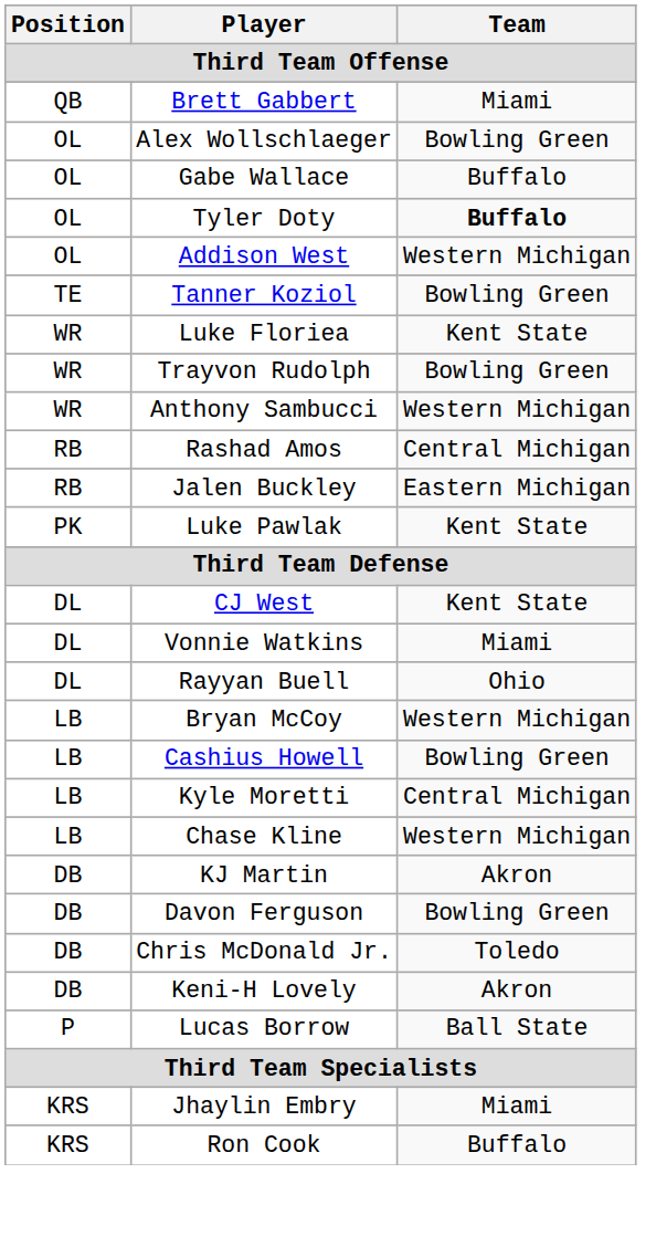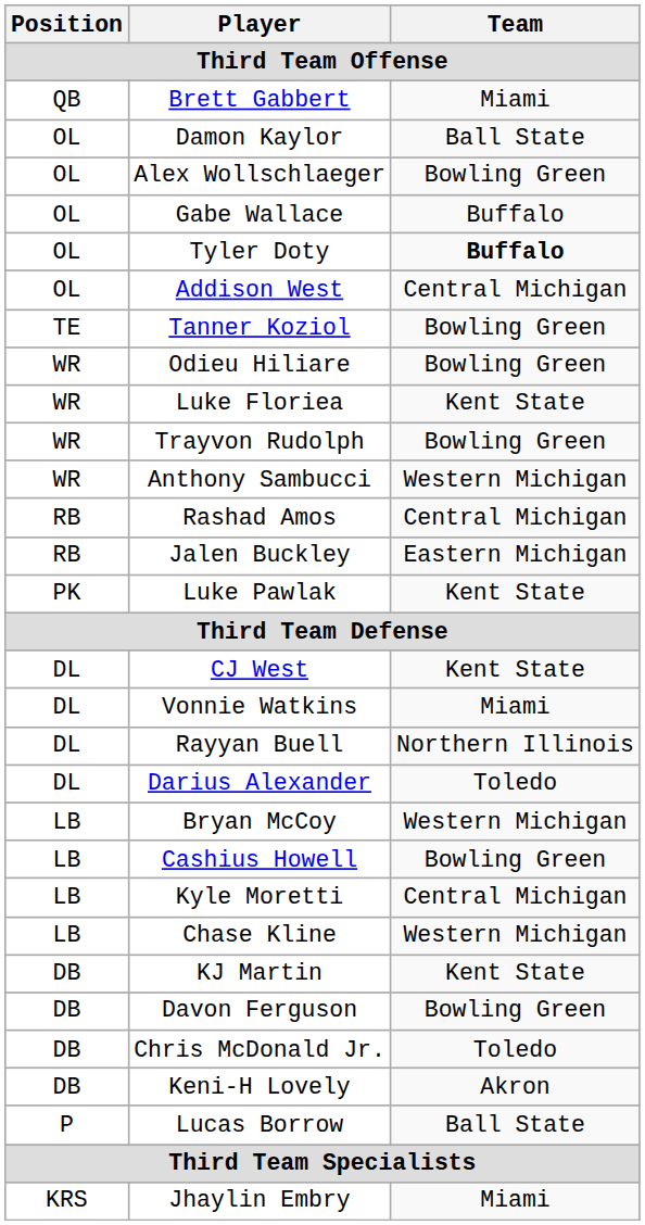 <table class="wikitable" border="0">
 <tr>
 <th>Position</th>
 <th>Player</th>
 <th>Team</th>
 </tr>
 <tr>
 <td colspan="3" style="text-align:center; background:#ddd;"><strong>Third Team Offense </strong></td>
 </tr>
 <tr style="text-align:center;">
 <td style="background:white">QB</td>
 <td style="background:white"><a href='#'>Brett Gabbert</a></td>
 <td style=>Miami</td>
+</tr>
+<tr style="text-align:center;">
+<td style="background:white">OL</td>
+<td style="background:white">Damon Kaylor</td>
+<td style=>Ball State</td>
 </tr>
 <tr style="text-align:center;">
 <td style="background:white">OL</td>
 <td style="background:white">Alex Wollschlaeger</td>
 <td style=>Bowling Green</td>
 </tr>
 <tr style="text-align:center;">
 <td style="background:white">OL</td>
 <td style="background:white">Gabe Wallace</td>
 <td style=>Buffalo</td>
 </tr>
 <tr style="text-align:center;">
 <td style="background:white">OL</td>
 <td style="background:white">Tyler Doty</td>
 <td style=><strong>Buffalo</strong></td>
 </tr>
 <tr style="text-align:center;">
 <td style="background:white">OL</td>
 <td style="background:white"><a href='#'>Addison West</a></td>
-<td style=>Western Michigan</td>
+<td style=>Central Michigan</td>
 </tr>
 <tr style="text-align:center;">
 <td style="background:white">TE</td>
 <td style="background:white"><a href='#'>Tanner Koziol</a></td>
+<td style=>Bowling Green</td>
+</tr>
+<tr style="text-align:center;">
+<td style="background:white">WR</td>
+<td style="background:white">Odieu Hiliare</td>
 <td style=>Bowling Green</td>
 </tr>
 <tr style="text-align:center;">
 <td style="background:white">WR</td>
 <td style="background:white">Luke Floriea</td>
 <td style=>Kent State</td>
 </tr>
 <tr style="text-align:center;">
 <td style="background:white">WR</td>
 <td style="background:white">Trayvon Rudolph</td>
 <td style=>Bowling Green</td>
 </tr>
 <tr style="text-align:center;">
 <td style="background:white">WR</td>
 <td style="background:white">Anthony Sambucci</td>
 <td style=>Western Michigan</td>
 </tr>
 <tr style="text-align:center;">
 <td style="background:white">RB</td>
 <td style="background:white">Rashad Amos</td>
 <td style=>Central Michigan</td>
 </tr>
 <tr style="text-align:center;">
 <td style="background:white">RB</td>
 <td style="background:white">Jalen Buckley</td>
 <td style=>Eastern Michigan</td>
 </tr>
 <tr style="text-align:center;">
 <td style="background:white">PK</td>
 <td style="background:white">Luke Pawlak</td>
 <td style=>Kent State</td>
 </tr>
 <tr>
 <td colspan="3" style="text-align:center; background:#ddd;"><strong>Third Team Defense</strong></td>
 </tr>
 <tr style="text-align:center;">
 <td style="background:white">DL</td>
 <td style="background:white"><a href='#'>CJ West</a></td>
 <td style=>Kent State</td>
 </tr>
 <tr style="text-align:center;">
 <td style="background:white">DL</td>
 <td style="background:white">Vonnie Watkins</td>
 <td style=>Miami</td>
 </tr>
 <tr style="text-align:center;">
 <td style="background:white">DL</td>
 <td style="background:white">Rayyan Buell</td>
-<td style=>Ohio</td>
+<td style=>Northern Illinois</td>
+</tr>
+<tr style="text-align:center;">
+<td style="background:white">DL</td>
+<td style="background:white"><a href='#'>Darius Alexander</a></td>
+<td style=>Toledo</td>
 </tr>
 <tr style="text-align:center;">
 <td style="background:white">LB</td>
 <td style="background:white">Bryan McCoy</td>
 <td style=>Western Michigan</td>
 </tr>
 <tr style="text-align:center;">
 <td style="background:white">LB</td>
 <td style="background:white"><a href='#'>Cashius Howell</a></td>
 <td style=>Bowling Green</td>
 </tr>
 <tr style="text-align:center;">
 <td style="background:white">LB</td>
 <td style="background:white">Kyle Moretti</td>
 <td style=>Central Michigan</td>
 </tr>
 <tr style="text-align:center;">
 <td style="background:white">LB</td>
 <td style="background:white">Chase Kline</td>
 <td style=>Western Michigan</td>
 </tr>
 <tr style="text-align:center;">
 <td style="background:white">DB</td>
 <td style="background:white">KJ Martin</td>
-<td style=>Akron</td>
+<td style=>Kent State</td>
 </tr>
 <tr style="text-align:center;">
 <td style="background:white">DB</td>
 <td style="background:white">Davon Ferguson</td>
 <td style=>Bowling Green</td>
 </tr>
 <tr style="text-align:center;">
 <td style="background:white">DB</td>
 <td style="background:white">Chris McDonald Jr.</td>
 <td style=>Toledo</td>
 </tr>
 <tr style="text-align:center;">
 <td style="background:white">DB</td>
 <td style="background:white">Keni-H Lovely</td>
 <td style=>Akron</td>
 </tr>
 <tr style="text-align:center;">
 <td style="background:white">P</td>
 <td style="background:white">Lucas Borrow</td>
 <td style=>Ball State</td>
 </tr>
 <tr>
 <td colspan="3" style="text-align:center; background:#ddd;"><strong>Third Team Specialists</strong></td>
 </tr>
 <tr style="text-align:center;">
 <td style="background:white">KRS</td>
 <td style="background:white">Jhaylin Embry</td>
 <td style=>Miami</td>
 </tr>
-<tr style="text-align:center;">
-<td style="background:white">KRS</td>
-<td style="background:white">Ron Cook</td>
-<td style=>Buffalo</td>
-</tr>
 </table>
